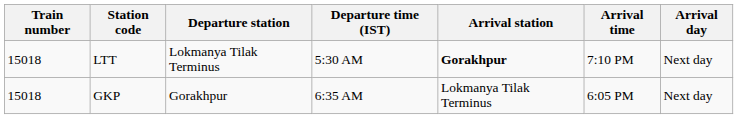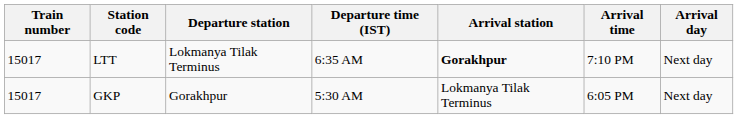 <table class="wikitable">
 <tr>
 <th>Train number</th>
 <th>Station code</th>
 <th>Departure station</th>
 <th>Departure time (IST)</th>
 <th>Arrival station</th>
 <th>Arrival time</th>
 <th>Arrival day</th>
 </tr>
 <tr>
-<td>15018</td>
+<td>15017</td>
 <td>LTT</td>
 <td>Lokmanya Tilak Terminus</td>
-<td>5:30 AM</td>
+<td>6:35 AM</td>
 <td><strong>Gorakhpur</strong></td>
 <td>7:10 PM</td>
 <td>Next day</td>
 </tr>
 <tr>
-<td>15018</td>
+<td>15017</td>
 <td>GKP</td>
 <td>Gorakhpur</td>
-<td>6:35 AM</td>
+<td>5:30 AM</td>
 <td>Lokmanya Tilak Terminus</td>
 <td>6:05 PM</td>
 <td>Next day</td>
 </tr>
 </table>
